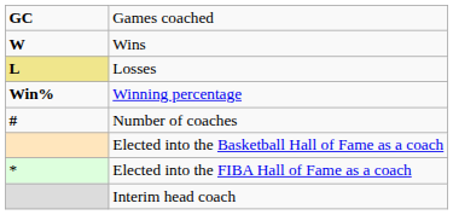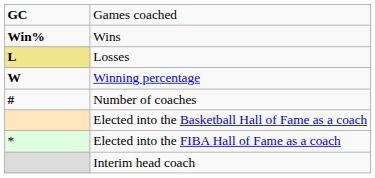 <table class="wikitable">
 <tr>
 <td><strong>GC</strong></td>
 <td>Games coached</td>
 </tr>
 <tr>
-<td><strong>W</strong></td>
+<td><strong>Win%</strong></td>
 <td>Wins</td>
 </tr>
 <tr>
 <td style="background: khaki;"><strong>L</strong></td>
 <td>Losses</td>
 </tr>
 <tr>
-<td><strong>Win%</strong></td>
+<td><strong>W</strong></td>
 <td><a href='#'>Winning percentage</a></td>
 </tr>
 <tr>
 <td><strong>#</strong></td>
 <td>Number of coaches</td>
 </tr>
 <tr>
 <td style="background-color:#FFE6BD; width:6em"></td>
 <td>Elected into the <a href='#'>Basketball Hall of Fame as a coach</a></td>
 </tr>
 <tr>
 <td style="background-color:#ddffdd; width:6em">*</td>
 <td>Elected into the <a href='#'>FIBA Hall of Fame as a coach</a></td>
 </tr>
 <tr>
 <td style="background-color:#dcdcdc; width:6em"></td>
 <td>Interim head coach</td>
 </tr>
 </table>
